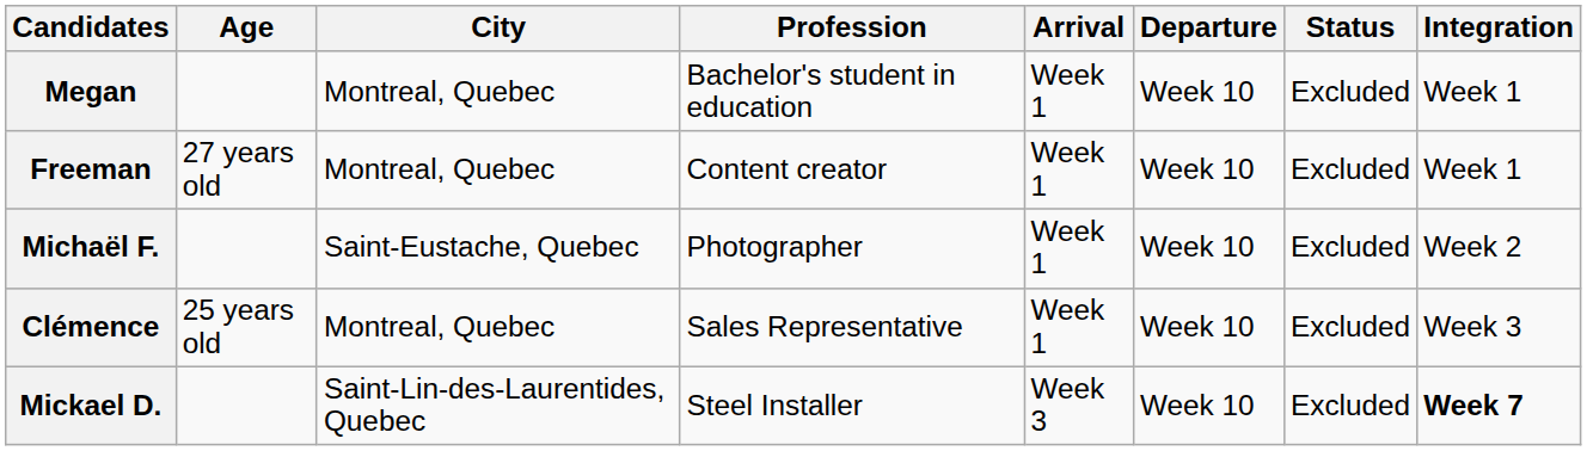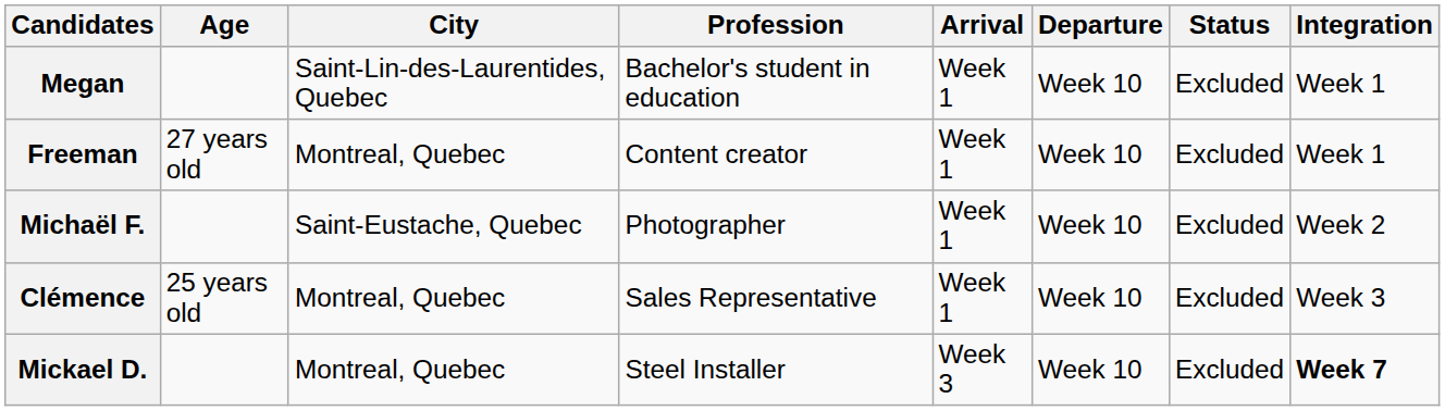 <table class="wikitable">
 <tr>
 <th>Candidates</th>
 <th>Age</th>
 <th>City</th>
 <th>Profession</th>
 <th>Arrival</th>
 <th>Departure</th>
 <th>Status</th>
 <th>Integration</th>
 </tr>
 <tr>
 <th>Megan</th>
 <td></td>
-<td>Montreal, Quebec</td>
+<td>Saint-Lin-des-Laurentides, Quebec</td>
 <td>Bachelor's student in education</td>
 <td>Week 1</td>
 <td>Week 10</td>
 <td>Excluded</td>
 <td>Week 1</td>
 </tr>
 <tr>
 <th>Freeman</th>
 <td>27 years old</td>
 <td>Montreal, Quebec</td>
 <td>Content creator</td>
 <td>Week 1</td>
 <td>Week 10</td>
 <td>Excluded</td>
 <td>Week 1</td>
 </tr>
 <tr>
 <th>Michaël F.</th>
 <td></td>
 <td>Saint-Eustache, Quebec</td>
 <td>Photographer</td>
 <td>Week 1</td>
 <td>Week 10</td>
 <td>Excluded</td>
 <td>Week 2</td>
 </tr>
 <tr>
 <th>Clémence</th>
 <td>25 years old</td>
 <td>Montreal, Quebec</td>
 <td>Sales Representative</td>
 <td>Week 1</td>
 <td>Week 10</td>
 <td>Excluded</td>
 <td>Week 3</td>
 </tr>
 <tr>
 <th>Mickael D.</th>
 <td></td>
-<td>Saint-Lin-des-Laurentides, Quebec</td>
+<td>Montreal, Quebec</td>
 <td>Steel Installer</td>
 <td>Week 3</td>
 <td>Week 10</td>
 <td>Excluded</td>
 <td><strong>Week 7</strong></td>
 </tr>
 </table>
